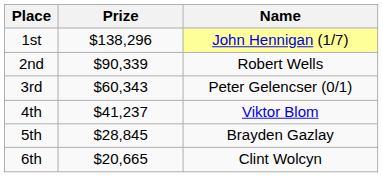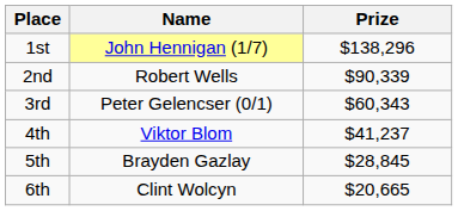 <table class="wikitable">
 <tr>
 <th width="50">Place</th>
+<th width="200">Name</th>
 <th width="125">Prize</th>
-<th width="200">Name</th>
 </tr>
 <tr>
 <td align=center>1st</td>
+<td style="background-color:#FFFF99"; align=center> <a href='#'>John Hennigan</a> (1/7)</td>
 <td align=center>$138,296</td>
-<td style="background-color:#FFFF99"; align=center> <a href='#'>John Hennigan</a> (1/7)</td>
 </tr>
 <tr>
 <td align=center>2nd</td>
+<td align=center> Robert Wells</td>
 <td align=center>$90,339</td>
-<td align=center> Robert Wells</td>
 </tr>
 <tr>
 <td align=center>3rd</td>
+<td align=center> Peter Gelencser (0/1)</td>
 <td align=center>$60,343</td>
-<td align=center> Peter Gelencser (0/1)</td>
 </tr>
 <tr>
 <td align=center>4th</td>
+<td align=center> <a href='#'>Viktor Blom</a></td>
 <td align=center>$41,237</td>
-<td align=center> <a href='#'>Viktor Blom</a></td>
 </tr>
 <tr>
 <td align=center>5th</td>
+<td align=center> Brayden Gazlay</td>
 <td align=center>$28,845</td>
-<td align=center> Brayden Gazlay</td>
 </tr>
 <tr>
 <td align=center>6th</td>
+<td align=center> Clint Wolcyn</td>
 <td align=center>$20,665</td>
-<td align=center> Clint Wolcyn</td>
 </tr>
 </table>
